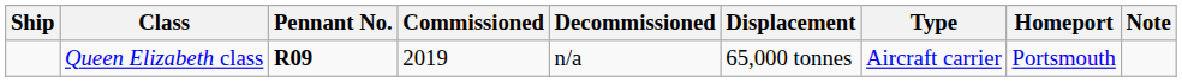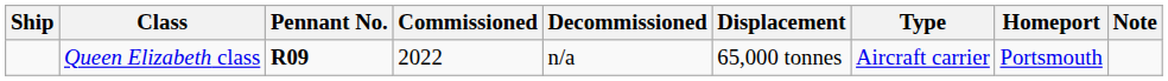 <table class="wikitable">
 <tr>
 <th>Ship</th>
 <th>Class</th>
 <th>Pennant No.</th>
 <th>Commissioned</th>
 <th>Decommissioned</th>
 <th>Displacement</th>
 <th>Type</th>
 <th>Homeport</th>
 <th>Note</th>
 </tr>
 <tr>
 <td></td>
 <td><a href='#'><em>Queen Elizabeth</em> class</a></td>
 <td><strong>R09</strong></td>
-<td>2019</td>
+<td>2022</td>
 <td>n/a</td>
 <td>65,000 tonnes</td>
 <td><a href='#'>Aircraft carrier</a></td>
 <td><a href='#'>Portsmouth</a></td>
 <td></td>
 </tr>
 </table>
